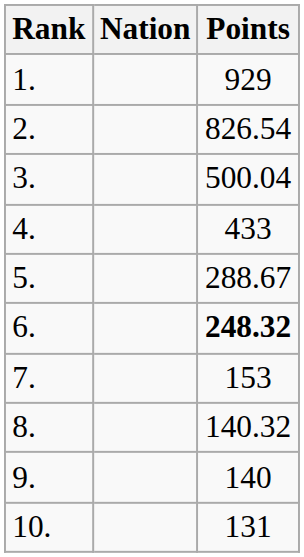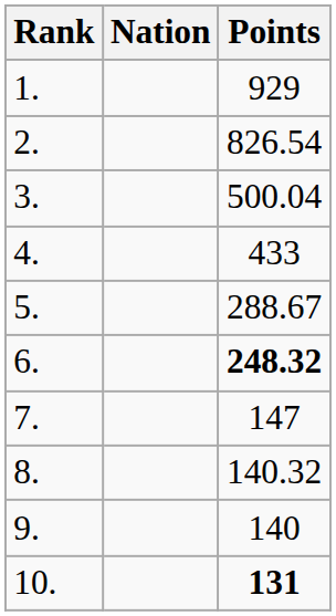 <table class="wikitable sortable">
 <tr>
 <th>Rank</th>
 <th>Nation</th>
 <th>Points</th>
 </tr>
 <tr>
 <td>1.</td>
 <td></td>
 <td align=center>929</td>
 </tr>
 <tr>
 <td>2.</td>
 <td></td>
 <td align=center>826.54</td>
 </tr>
 <tr>
 <td>3.</td>
 <td></td>
 <td align=center>500.04</td>
 </tr>
 <tr>
 <td>4.</td>
 <td></td>
 <td align=center>433</td>
 </tr>
 <tr>
 <td>5.</td>
 <td></td>
 <td align=center>288.67</td>
 </tr>
 <tr>
 <td>6.</td>
 <td></td>
 <td align=center><strong>248.32</strong></td>
 </tr>
 <tr>
 <td>7.</td>
 <td></td>
-<td align=center>153</td>
+<td align=center>147</td>
 </tr>
 <tr>
 <td>8.</td>
 <td></td>
 <td align=center>140.32</td>
 </tr>
 <tr>
 <td>9.</td>
 <td></td>
 <td align=center>140</td>
 </tr>
 <tr>
 <td>10.</td>
 <td></td>
-<td align=center>131</td>
+<td align=center><strong>131</strong></td>
 </tr>
 </table>
